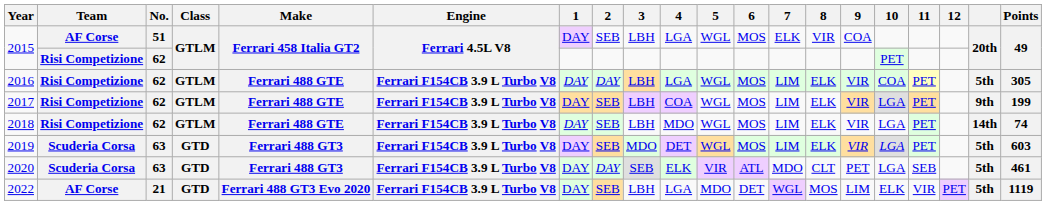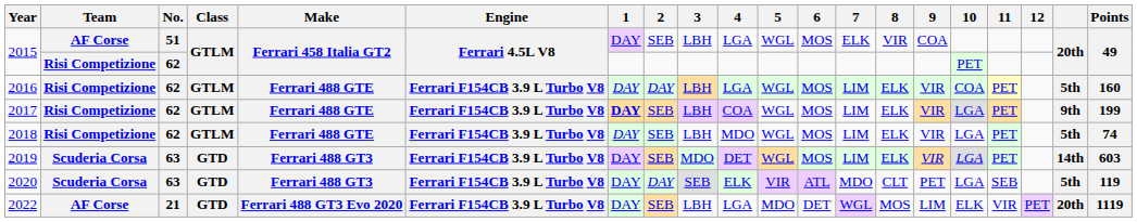 <table class="wikitable" style="text-align:center; font-size:85%">
 <tr>
 <th>Year</th>
 <th>Team</th>
 <th>No.</th>
 <th>Class</th>
 <th>Make</th>
 <th>Engine</th>
 <th>1</th>
 <th>2</th>
 <th>3</th>
 <th>4</th>
 <th>5</th>
 <th>6</th>
 <th>7</th>
 <th>8</th>
 <th>9</th>
 <th>10</th>
 <th>11</th>
 <th>12</th>
 <th></th>
 <th>Points</th>
 </tr>
 <tr>
 <td rowspan="2"><a href='#'>2015</a></td>
 <th nowrap><a href='#'>AF Corse</a></th>
 <th>51</th>
 <th rowspan="2">GTLM</th>
 <th rowspan="2" nowrap><a href='#'>Ferrari 458 Italia GT2</a></th>
 <th rowspan="2" nowrap><a href='#'>Ferrari</a> 4.5L V8</th>
 <td style="background:#efcfff;"><a href='#'>DAY</a><br></td>
 <td><a href='#'>SEB</a></td>
 <td><a href='#'>LBH</a></td>
 <td><a href='#'>LGA</a></td>
 <td><a href='#'>WGL</a></td>
 <td><a href='#'>MOS</a></td>
 <td><a href='#'>ELK</a></td>
 <td><a href='#'>VIR</a></td>
 <td><a href='#'>COA</a></td>
 <td></td>
 <td></td>
 <td></td>
 <th rowspan=2>20th</th>
 <th rowspan=2>49</th>
 </tr>
 <tr>
 <th nowrap><a href='#'>Risi Competizione</a></th>
 <th>62</th>
 <td></td>
 <td></td>
 <td></td>
 <td></td>
 <td></td>
 <td></td>
 <td></td>
 <td></td>
 <td></td>
 <td style="background:#DFFFDF;"><a href='#'>PET</a><br></td>
 <td></td>
 <td></td>
 </tr>
 <tr>
 <td><a href='#'>2016</a></td>
 <th nowrap><a href='#'>Risi Competizione</a></th>
 <th>62</th>
 <th>GTLM</th>
 <th nowrap><a href='#'>Ferrari 488 GTE</a></th>
 <th nowrap><a href='#'>Ferrari F154CB</a> 3.9 L <a href='#'>Turbo</a> <a href='#'>V8</a></th>
 <td style="background:#DFFFDF;"><em><a href='#'>DAY</a></em><br></td>
 <td style="background:#DFFFDF;"><em><a href='#'>DAY</a></em><br></td>
 <td style="background:#ffdf9f;"><a href='#'>LBH</a><br></td>
 <td style="background:#DFFFDF;"><a href='#'>LGA</a><br></td>
 <td style="background:#DFFFDF;"><a href='#'>WGL</a><br></td>
 <td style="background:#DFFFDF;"><a href='#'>MOS</a><br></td>
 <td style="background:#DFFFDF;"><a href='#'>LIM</a><br></td>
 <td style="background:#DFFFDF;"><a href='#'>ELK</a><br></td>
 <td style="background:#DFFFDF;"><a href='#'>VIR</a><br></td>
 <td style="background:#DFFFDF;"><a href='#'>COA</a><br></td>
 <td style="background:#FFFFBF;"><a href='#'>PET</a><br></td>
 <td></td>
 <th>5th</th>
-<th>305</th>
+<th>160</th>
 </tr>
 <tr>
 <td><a href='#'>2017</a></td>
 <th nowrap><a href='#'>Risi Competizione</a></th>
 <th>62</th>
 <th>GTLM</th>
 <th nowrap><a href='#'>Ferrari 488 GTE</a></th>
 <th nowrap><a href='#'>Ferrari F154CB</a> 3.9 L <a href='#'>Turbo</a> <a href='#'>V8</a></th>
-<td style="background:#ffdf9f;"><a href='#'>DAY</a><br></td>
+<td style="background:#ffdf9f;"><strong><a href='#'>DAY</a><br></strong></td>
 <td style="background:#ffdf9f;"><a href='#'>SEB</a><br></td>
 <td style="background:#efcfff;"><a href='#'>LBH</a><br></td>
 <td style="background:#efcfff;"><a href='#'>COA</a><br></td>
 <td><a href='#'>WGL</a></td>
 <td><a href='#'>MOS</a></td>
 <td><a href='#'>LIM</a></td>
 <td><a href='#'>ELK</a></td>
 <td style="background:#ffdf9f;"><a href='#'>VIR</a><br></td>
 <td style="background:#DFDFDF;"><a href='#'>LGA</a><br><strong></strong></td>
 <td style="background:#ffdf9f;"><a href='#'>PET</a><br><strong></strong></td>
 <td></td>
 <th>9th</th>
 <th>199</th>
 </tr>
 <tr>
 <td><a href='#'>2018</a></td>
 <th><a href='#'>Risi Competizione</a></th>
 <th>62</th>
 <th>GTLM</th>
 <th><a href='#'>Ferrari 488 GTE</a></th>
 <th><a href='#'>Ferrari F154CB</a> 3.9 L <a href='#'>Turbo</a> <a href='#'>V8</a></th>
 <td style="background:#DFFFDF;"><em><a href='#'>DAY</a></em><br></td>
 <td style="background:#DFFFDF;"><a href='#'>SEB</a><br></td>
 <td><a href='#'>LBH</a></td>
 <td><a href='#'>MDO</a></td>
 <td><a href='#'>WGL</a></td>
 <td><a href='#'>MOS</a></td>
 <td><a href='#'>LIM</a></td>
 <td><a href='#'>ELK</a></td>
 <td><a href='#'>VIR</a></td>
 <td><a href='#'>LGA</a></td>
 <td style="background:#DFFFDF;"><a href='#'>PET</a><br></td>
 <td></td>
-<th>14th</th>
+<th>5th</th>
 <th>74</th>
 </tr>
 <tr>
 <td><a href='#'>2019</a></td>
 <th><a href='#'>Scuderia Corsa</a></th>
 <th>63</th>
 <th>GTD</th>
 <th><a href='#'>Ferrari 488 GT3</a></th>
 <th><a href='#'>Ferrari F154CB</a> 3.9 L <a href='#'>Turbo</a> <a href='#'>V8</a></th>
 <td style="background:#EFCFFF;"><a href='#'>DAY</a><br></td>
 <td style="background:#FFDF9F;"><a href='#'>SEB</a><br></td>
 <td style="background:#DFFFDF;"><a href='#'>MDO</a><br></td>
 <td style="background:#EFCFFF;"><a href='#'>DET</a><br></td>
 <td style="background:#FFDF9F;"><a href='#'>WGL</a><br></td>
 <td style="background:#DFFFDF;"><a href='#'>MOS</a><br></td>
 <td style="background:#DFFFDF;"><a href='#'>LIM</a><br></td>
 <td style="background:#DFFFDF;"><a href='#'>ELK</a><br></td>
 <td style="background:#FFDF9F;"><em><a href='#'>VIR</a></em><br></td>
 <td style="background:#DFDFDF;"><em><a href='#'>LGA</a></em><br></td>
 <td style="background:#DFFFDF;"><a href='#'>PET</a><br></td>
 <td></td>
-<th>5th</th>
+<th>14th</th>
 <th>603</th>
 </tr>
 <tr>
 <td><a href='#'>2020</a></td>
 <th><a href='#'>Scuderia Corsa</a></th>
 <th>63</th>
 <th>GTD</th>
 <th><a href='#'>Ferrari 488 GT3</a></th>
 <th><a href='#'>Ferrari F154CB</a> 3.9 L <a href='#'>Turbo</a> <a href='#'>V8</a></th>
 <td style="background:#DFFFDF;"><a href='#'>DAY</a><br></td>
 <td style="background:#DFFFDF;"><em><a href='#'>DAY</a></em><br></td>
 <td style="background:#DFDFDF;"><a href='#'>SEB</a><br></td>
 <td style="background:#DFFFDF;"><a href='#'>ELK</a><br></td>
 <td style="background:#EFCFFF;"><a href='#'>VIR</a><br></td>
 <td style="background:#EFCFFF;"><a href='#'>ATL</a><br></td>
 <td><a href='#'>MDO</a></td>
 <td><a href='#'>CLT</a></td>
 <td><a href='#'>PET</a></td>
 <td><a href='#'>LGA</a></td>
 <td><a href='#'>SEB</a></td>
 <td></td>
 <th>5th</th>
-<th>461</th>
+<th>119</th>
 </tr>
 <tr>
 <td><a href='#'>2022</a></td>
 <th><a href='#'>AF Corse</a></th>
 <th>21</th>
 <th>GTD</th>
 <th nowrap><a href='#'>Ferrari 488 GT3 Evo 2020</a></th>
 <th nowrap><a href='#'>Ferrari F154CB</a> 3.9 L <a href='#'>Turbo</a> <a href='#'>V8</a></th>
 <td style="background:#DFFFDF;"><a href='#'>DAY</a><br></td>
 <td style="background:#FFDF9F;"><a href='#'>SEB</a><br></td>
 <td><a href='#'>LBH</a></td>
 <td><a href='#'>LGA</a></td>
 <td><a href='#'>MDO</a></td>
 <td><a href='#'>DET</a></td>
 <td style="background:#EFCFFF;"><a href='#'>WGL</a><br></td>
 <td><a href='#'>MOS</a></td>
 <td><a href='#'>LIM</a></td>
 <td><a href='#'>ELK</a></td>
 <td><a href='#'>VIR</a></td>
 <td style="background:#EFCFFF;"><a href='#'>PET</a><br></td>
-<th>5th</th>
+<th>20th</th>
 <th>1119</th>
 </tr>
 </table>
